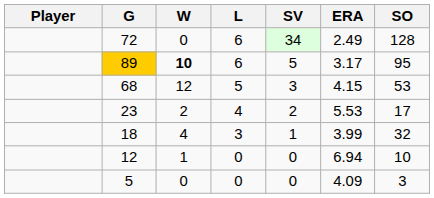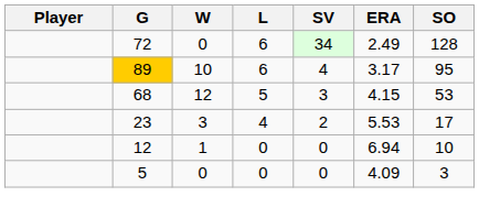 <table class="wikitable sortable">
 <tr>
 <th bgcolor="#DDDDFF" width="16%">Player</th>
 <th bgcolor="#DDDDFF" width="9%">G</th>
 <th bgcolor="#DDDDFF" width="9%">W</th>
 <th bgcolor="#DDDDFF" width="9%">L</th>
 <th bgcolor="#DDDDFF" width="9%">SV</th>
 <th bgcolor="#DDDDFF" width="9%">ERA</th>
 <th bgcolor="#DDDDFF" width="9%">SO</th>
 </tr>
 <tr align="center">
 <td></td>
 <td>72</td>
 <td>0</td>
 <td>6</td>
 <td bgcolor="DDFFDD">34</td>
 <td>2.49</td>
 <td>128</td>
 </tr>
 <tr align="center">
 <td></td>
 <td bgcolor="FFCC00">89</td>
-<td><strong>10</strong></td>
+<td>10</td>
 <td>6</td>
-<td>5</td>
+<td>4</td>
 <td>3.17</td>
 <td>95</td>
 </tr>
 <tr align="center">
 <td></td>
 <td>68</td>
 <td>12</td>
 <td>5</td>
 <td>3</td>
 <td>4.15</td>
 <td>53</td>
 </tr>
 <tr align="center">
 <td></td>
 <td>23</td>
-<td>2</td>
+<td>3</td>
 <td>4</td>
 <td>2</td>
 <td>5.53</td>
 <td>17</td>
-</tr>
-<tr align="center">
-<td></td>
-<td>18</td>
-<td>4</td>
-<td>3</td>
-<td>1</td>
-<td>3.99</td>
-<td>32</td>
 </tr>
 <tr align="center">
 <td></td>
 <td>12</td>
 <td>1</td>
 <td>0</td>
 <td>0</td>
 <td>6.94</td>
 <td>10</td>
 </tr>
 <tr align="center">
 <td></td>
 <td>5</td>
 <td>0</td>
 <td>0</td>
 <td>0</td>
 <td>4.09</td>
 <td>3</td>
 </tr>
 </table>
